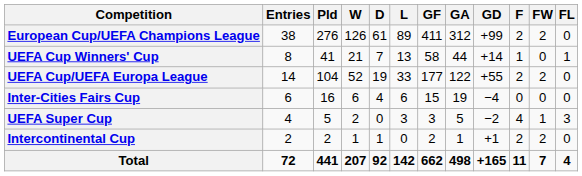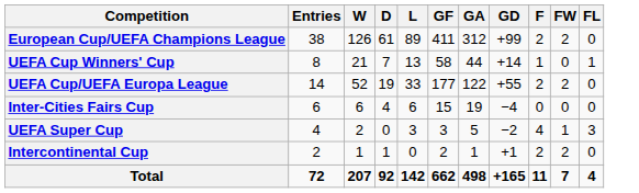 <table class="wikitable sortable plainrowheaders" style="text-align:center">
 <tr>
 <th scope="col" class="unsortable">Competition</th>
 <th scope="col">Entries</th>
-<th scope="col">Pld</th>
 <th scope="col">W</th>
 <th scope="col">D</th>
 <th scope="col">L</th>
 <th scope="col">GF</th>
 <th scope="col">GA</th>
 <th scope="col">GD</th>
 <th scope="col">F</th>
 <th scope="col">FW</th>
 <th scope="col">FL</th>
 </tr>
 <tr>
 <th scope="row" style="text-align:left;"><a href='#'>European Cup/UEFA Champions League</a></th>
 <td>38</td>
-<td>276</td>
 <td>126</td>
 <td>61</td>
 <td>89</td>
 <td>411</td>
 <td>312</td>
 <td>+99</td>
 <td>2</td>
 <td>2</td>
 <td>0</td>
 </tr>
 <tr>
 <th scope="row" style="text-align:left;"><a href='#'>UEFA Cup Winners' Cup</a></th>
 <td>8</td>
-<td>41</td>
 <td>21</td>
 <td>7</td>
 <td>13</td>
 <td>58</td>
 <td>44</td>
 <td>+14</td>
 <td>1</td>
 <td>0</td>
 <td>1</td>
 </tr>
 <tr>
 <th scope="row" style="text-align:left;"><a href='#'>UEFA Cup/UEFA Europa League</a></th>
 <td>14</td>
-<td>104</td>
 <td>52</td>
 <td>19</td>
 <td>33</td>
 <td>177</td>
 <td>122</td>
 <td>+55</td>
 <td>2</td>
 <td>2</td>
 <td>0</td>
 </tr>
 <tr>
 <th scope="row" style="text-align:left;"><a href='#'>Inter-Cities Fairs Cup</a></th>
 <td>6</td>
-<td>16</td>
 <td>6</td>
 <td>4</td>
 <td>6</td>
 <td>15</td>
 <td>19</td>
 <td>−4</td>
 <td>0</td>
 <td>0</td>
 <td>0</td>
 </tr>
 <tr>
 <th scope="row" style="text-align:left;"><a href='#'>UEFA Super Cup</a></th>
 <td>4</td>
-<td>5</td>
 <td>2</td>
 <td>0</td>
 <td>3</td>
 <td>3</td>
 <td>5</td>
 <td>−2</td>
 <td>4</td>
 <td>1</td>
 <td>3</td>
 </tr>
 <tr>
 <th scope="row" style="text-align:left;"><a href='#'>Intercontinental Cup</a></th>
-<td>2</td>
 <td>2</td>
 <td>1</td>
 <td>1</td>
 <td>0</td>
 <td>2</td>
 <td>1</td>
 <td>+1</td>
 <td>2</td>
 <td>2</td>
 <td>0</td>
 </tr>
 <tr class="sortbottom">
 <th>Total</th>
 <td><strong>72</strong></td>
-<td><strong>441</strong></td>
 <td><strong>207</strong></td>
 <td><strong>92</strong></td>
 <td><strong>142</strong></td>
 <td><strong>662</strong></td>
 <td><strong>498</strong></td>
 <td><strong>+165</strong></td>
 <td><strong>11</strong></td>
 <td><strong>7</strong></td>
 <td><strong>4</strong></td>
 </tr>
 </table>
